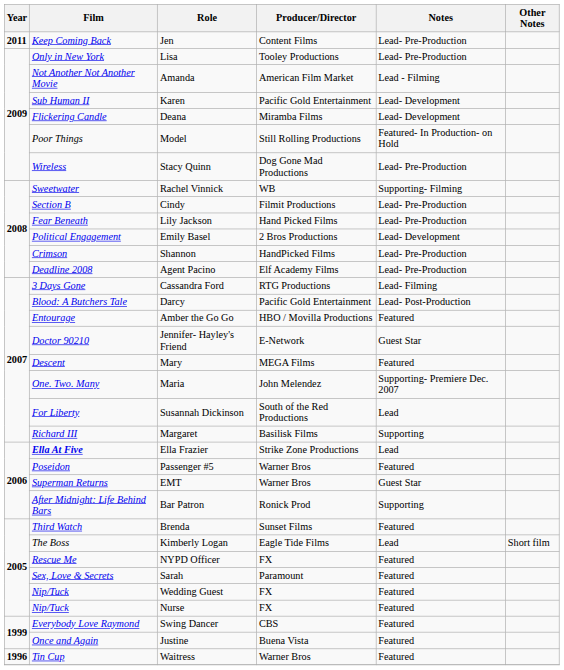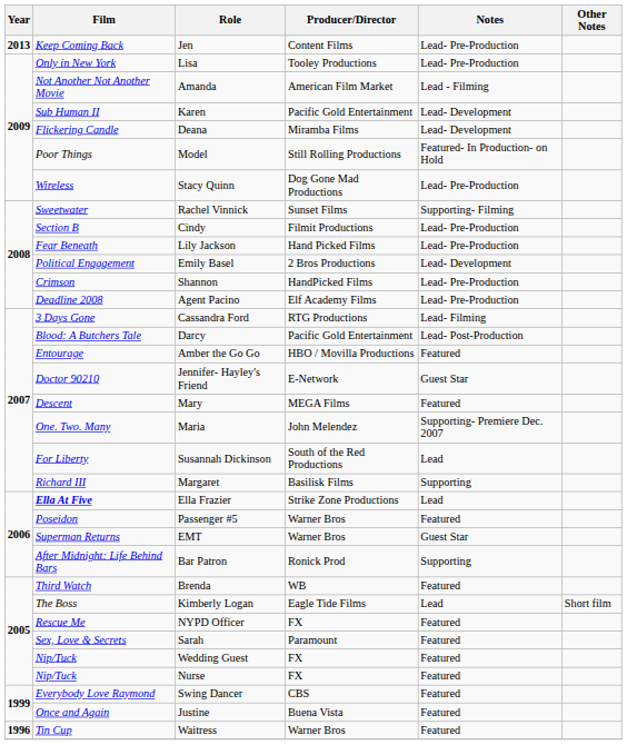 <table class="wikitable">
 <tr>
 <th>Year</th>
 <th>Film</th>
 <th>Role</th>
 <th>Producer/Director</th>
 <th>Notes</th>
 <th>Other Notes</th>
 </tr>
 <tr>
-<td><strong>2011</strong></td>
+<td><strong>2013</strong></td>
 <td><em><a href='#'>Keep Coming Back</a></em></td>
 <td>Jen</td>
 <td>Content Films</td>
 <td>Lead- Pre-Production</td>
 <td></td>
 </tr>
 <tr>
 <td rowspan="6"><strong>2009</strong></td>
 <td><em><a href='#'>Only in New York</a></em></td>
 <td>Lisa</td>
 <td>Tooley Productions</td>
 <td>Lead- Pre-Production</td>
 <td></td>
 </tr>
 <tr>
 <td><em><a href='#'>Not Another Not Another Movie</a></em></td>
 <td>Amanda</td>
 <td>American Film Market</td>
 <td>Lead - Filming</td>
 <td></td>
 </tr>
 <tr>
 <td><em><a href='#'>Sub Human II</a></em></td>
 <td>Karen</td>
 <td>Pacific Gold Entertainment</td>
 <td>Lead- Development</td>
 <td></td>
 </tr>
 <tr>
 <td><em><a href='#'>Flickering Candle</a></em></td>
 <td>Deana</td>
 <td>Miramba Films</td>
 <td>Lead- Development</td>
 <td></td>
 </tr>
 <tr>
 <td><em>Poor Things</em></td>
 <td>Model</td>
 <td>Still Rolling Productions</td>
 <td>Featured- In Production- on Hold</td>
 <td></td>
 </tr>
 <tr>
 <td><em><a href='#'>Wireless</a></em></td>
 <td>Stacy Quinn</td>
 <td>Dog Gone Mad Productions</td>
 <td>Lead- Pre-Production</td>
 <td></td>
 </tr>
 <tr>
 <td rowspan="6"><strong>2008</strong></td>
 <td><em><a href='#'>Sweetwater</a></em></td>
 <td>Rachel Vinnick</td>
-<td>WB</td>
+<td>Sunset Films</td>
 <td>Supporting- Filming</td>
 <td></td>
 </tr>
 <tr>
 <td><em><a href='#'>Section B</a></em></td>
 <td>Cindy</td>
 <td>Filmit Productions</td>
 <td>Lead- Pre-Production</td>
 <td></td>
 </tr>
 <tr>
 <td><em><a href='#'>Fear Beneath</a></em></td>
 <td>Lily Jackson</td>
 <td>Hand Picked Films</td>
 <td>Lead- Pre-Production</td>
 <td></td>
 </tr>
 <tr>
 <td><em><a href='#'>Political Engagement</a></em></td>
 <td>Emily Basel</td>
 <td>2 Bros Productions</td>
 <td>Lead- Development</td>
 <td></td>
 </tr>
 <tr>
 <td><em><a href='#'>Crimson</a></em></td>
 <td>Shannon</td>
 <td>HandPicked Films</td>
 <td>Lead- Pre-Production</td>
 <td></td>
 </tr>
 <tr>
 <td><em><a href='#'>Deadline 2008</a></em></td>
 <td>Agent Pacino</td>
 <td>Elf Academy Films</td>
 <td>Lead- Pre-Production</td>
 <td></td>
 </tr>
 <tr>
 <td rowspan="8"><strong>2007</strong></td>
 <td><em><a href='#'>3 Days Gone</a></em></td>
 <td>Cassandra Ford</td>
 <td>RTG Productions</td>
 <td>Lead- Filming</td>
 <td></td>
 </tr>
 <tr>
 <td><em><a href='#'>Blood: A Butchers Tale</a></em></td>
 <td>Darcy</td>
 <td>Pacific Gold Entertainment</td>
 <td>Lead- Post-Production</td>
 <td></td>
 </tr>
 <tr>
 <td><em><a href='#'>Entourage</a></em></td>
 <td>Amber the Go Go</td>
 <td>HBO / Movilla Productions</td>
 <td>Featured</td>
 <td></td>
 </tr>
 <tr>
 <td><em><a href='#'>Doctor 90210</a></em></td>
 <td>Jennifer- Hayley's Friend</td>
 <td>E-Network</td>
 <td>Guest Star</td>
 <td></td>
 </tr>
 <tr>
 <td><em><a href='#'>Descent</a></em></td>
 <td>Mary</td>
 <td>MEGA Films</td>
 <td>Featured</td>
 <td></td>
 </tr>
 <tr>
 <td><em><a href='#'>One. Two. Many</a></em></td>
 <td>Maria</td>
 <td>John Melendez</td>
 <td>Supporting- Premiere Dec. 2007</td>
 <td></td>
 </tr>
 <tr>
 <td><em><a href='#'>For Liberty</a></em></td>
 <td>Susannah Dickinson</td>
 <td>South of the Red Productions</td>
 <td>Lead</td>
 <td></td>
 </tr>
 <tr>
 <td><em><a href='#'>Richard III</a></em></td>
 <td>Margaret</td>
 <td>Basilisk Films</td>
 <td>Supporting</td>
 <td></td>
 </tr>
 <tr>
 <td rowspan="4"><strong>2006</strong></td>
 <td><strong><em><a href='#'>Ella At Five</a></em></strong></td>
 <td>Ella Frazier</td>
 <td>Strike Zone Productions</td>
 <td>Lead</td>
 <td></td>
 </tr>
 <tr>
 <td><em><a href='#'>Poseidon</a></em></td>
 <td>Passenger #5</td>
 <td>Warner Bros</td>
 <td>Featured</td>
 <td></td>
 </tr>
 <tr>
 <td><em><a href='#'>Superman Returns</a></em></td>
 <td>EMT</td>
 <td>Warner Bros</td>
 <td>Guest Star</td>
 <td></td>
 </tr>
 <tr>
 <td><em><a href='#'>After Midnight: Life Behind Bars</a></em></td>
 <td>Bar Patron</td>
 <td>Ronick Prod</td>
 <td>Supporting</td>
 <td></td>
 </tr>
 <tr>
 <td rowspan="6"><strong>2005</strong></td>
 <td><em><a href='#'>Third Watch</a></em></td>
 <td>Brenda</td>
-<td>Sunset Films</td>
+<td>WB</td>
 <td>Featured</td>
 <td></td>
 </tr>
 <tr>
 <td><em>The Boss</em></td>
 <td>Kimberly Logan</td>
 <td>Eagle Tide Films</td>
 <td>Lead</td>
 <td>Short film</td>
 </tr>
 <tr>
 <td><em><a href='#'>Rescue Me</a></em></td>
 <td>NYPD Officer</td>
 <td>FX</td>
 <td>Featured</td>
 <td></td>
 </tr>
 <tr>
 <td><em><a href='#'>Sex, Love & Secrets</a></em></td>
 <td>Sarah</td>
 <td>Paramount</td>
 <td>Featured</td>
 <td></td>
 </tr>
 <tr>
 <td><em><a href='#'>Nip/Tuck</a></em></td>
 <td>Wedding Guest</td>
 <td>FX</td>
 <td>Featured</td>
 <td></td>
 </tr>
 <tr>
 <td><em><a href='#'>Nip/Tuck</a></em></td>
 <td>Nurse</td>
 <td>FX</td>
 <td>Featured</td>
 <td></td>
 </tr>
 <tr>
 <td rowspan="2"><strong>1999</strong></td>
 <td><em><a href='#'>Everybody Love Raymond</a></em></td>
 <td>Swing Dancer</td>
 <td>CBS</td>
 <td>Featured</td>
 <td></td>
 </tr>
 <tr>
 <td><em><a href='#'>Once and Again</a></em></td>
 <td>Justine</td>
 <td>Buena Vista</td>
 <td>Featured</td>
 <td></td>
 </tr>
 <tr>
 <td><strong>1996</strong></td>
 <td><em><a href='#'>Tin Cup</a></em></td>
 <td>Waitress</td>
 <td>Warner Bros</td>
 <td>Featured</td>
 <td></td>
 </tr>
 <tr>
 </tr>
 </table>
